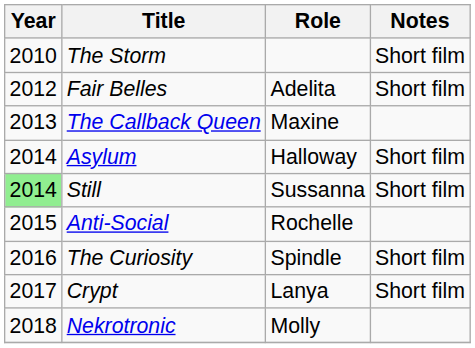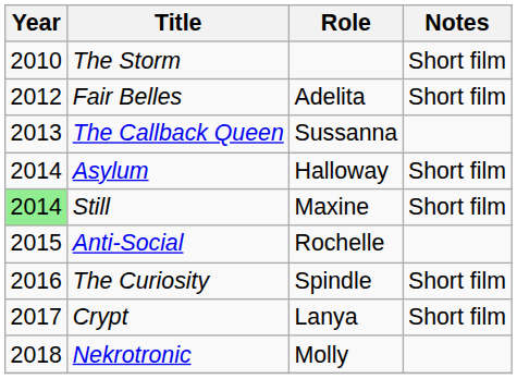 <table class="wikitable">
 <tr>
 <th>Year</th>
 <th>Title</th>
 <th>Role</th>
 <th>Notes</th>
 </tr>
 <tr>
 <td>2010</td>
 <td><em>The Storm</em></td>
 <td></td>
 <td>Short film</td>
 </tr>
 <tr>
 <td>2012</td>
 <td><em>Fair Belles</em></td>
 <td>Adelita</td>
 <td>Short film</td>
 </tr>
 <tr>
 <td>2013</td>
 <td><em><a href='#'>The Callback Queen</a></em></td>
-<td>Maxine</td>
+<td>Sussanna</td>
 <td></td>
 </tr>
 <tr>
 <td>2014</td>
 <td><em><a href='#'>Asylum</a></em></td>
 <td>Halloway</td>
 <td>Short film</td>
 </tr>
 <tr>
 <td style="background: lightgreen;">2014</td>
 <td><em>Still</em></td>
-<td>Sussanna</td>
+<td>Maxine</td>
 <td>Short film</td>
 </tr>
 <tr>
 <td>2015</td>
 <td><em><a href='#'>Anti-Social</a> </em></td>
 <td>Rochelle</td>
 <td></td>
 </tr>
 <tr>
 <td>2016</td>
 <td><em>The Curiosity</em></td>
 <td>Spindle</td>
 <td>Short film</td>
 </tr>
 <tr>
 <td>2017</td>
 <td><em>Crypt</em></td>
 <td>Lanya</td>
 <td>Short film</td>
 </tr>
 <tr>
 <td>2018</td>
 <td><em><a href='#'>Nekrotronic</a></em></td>
 <td>Molly</td>
 <td></td>
 </tr>
 <tr>
 </tr>
 </table>
